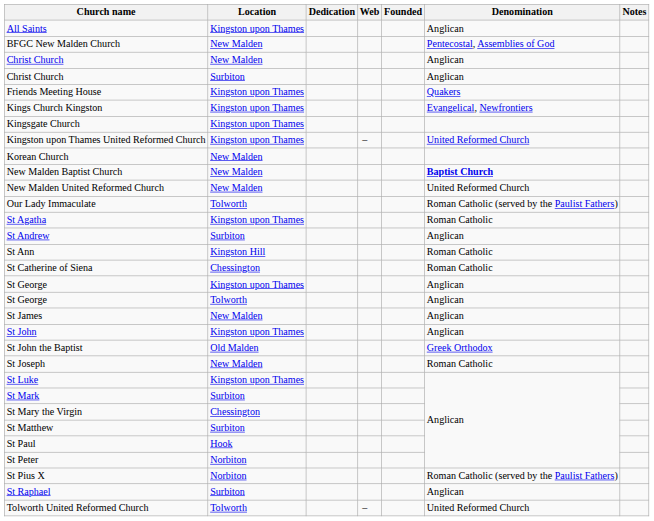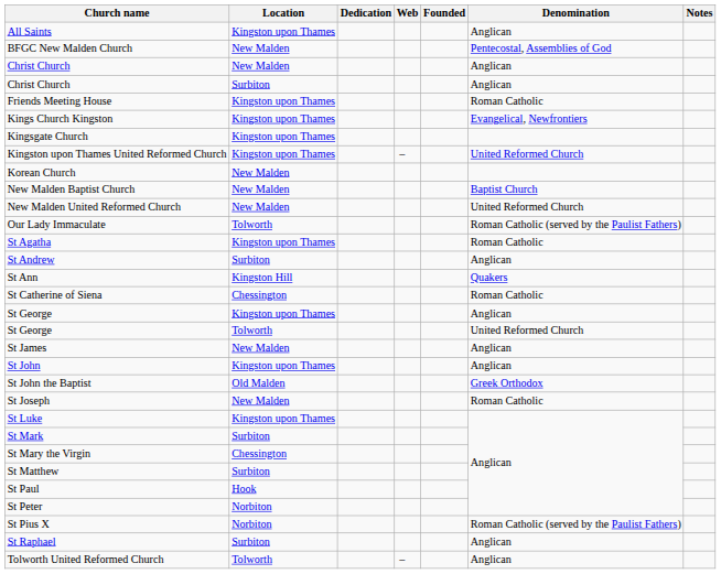 <table class="wikitable sortable">
 <tr>
 <th>Church name</th>
 <th>Location</th>
 <th>Dedication</th>
 <th>Web</th>
 <th>Founded</th>
 <th>Denomination</th>
 <th>Notes</th>
 </tr>
 <tr>
 <td><a href='#'>All Saints</a></td>
 <td><a href='#'>Kingston upon Thames</a></td>
 <td></td>
 <td></td>
 <td></td>
 <td>Anglican</td>
 <td></td>
 </tr>
 <tr>
 <td>BFGC New Malden Church</td>
 <td><a href='#'>New Malden</a></td>
 <td></td>
 <td></td>
 <td></td>
 <td><a href='#'>Pentecostal</a>, <a href='#'>Assemblies of God</a></td>
 <td></td>
 </tr>
 <tr>
 <td><a href='#'>Christ Church</a></td>
 <td><a href='#'>New Malden</a></td>
 <td></td>
 <td></td>
 <td></td>
 <td>Anglican</td>
 <td></td>
 </tr>
 <tr>
 <td>Christ Church</td>
 <td><a href='#'>Surbiton</a></td>
 <td></td>
 <td></td>
 <td></td>
 <td>Anglican</td>
 <td></td>
 </tr>
 <tr>
 <td>Friends Meeting House</td>
 <td><a href='#'>Kingston upon Thames</a></td>
 <td></td>
 <td></td>
 <td></td>
-<td><a href='#'>Quakers</a></td>
+<td>Roman Catholic</td>
 <td></td>
 </tr>
 <tr>
 <td>Kings Church Kingston</td>
 <td><a href='#'>Kingston upon Thames</a></td>
 <td></td>
 <td></td>
 <td></td>
 <td><a href='#'>Evangelical</a>, <a href='#'>Newfrontiers</a></td>
 <td></td>
 </tr>
 <tr>
 <td>Kingsgate Church</td>
 <td><a href='#'>Kingston upon Thames</a></td>
 <td></td>
 <td></td>
 <td></td>
 <td></td>
 <td></td>
 </tr>
 <tr>
 <td>Kingston upon Thames United Reformed Church</td>
 <td><a href='#'>Kingston upon Thames</a></td>
 <td></td>
 <td> –</td>
 <td></td>
 <td><a href='#'>United Reformed Church</a></td>
 <td></td>
 </tr>
 <tr>
 <td>Korean Church</td>
 <td><a href='#'>New Malden</a></td>
 <td></td>
 <td></td>
 <td></td>
 <td></td>
 <td></td>
 </tr>
 <tr>
 <td>New Malden Baptist Church</td>
 <td><a href='#'>New Malden</a></td>
 <td></td>
 <td></td>
 <td></td>
-<td><strong><a href='#'>Baptist Church</a></strong></td>
+<td><a href='#'>Baptist Church</a></td>
 <td></td>
 </tr>
 <tr>
 <td>New Malden United Reformed Church</td>
 <td><a href='#'>New Malden</a></td>
 <td></td>
 <td></td>
 <td></td>
 <td>United Reformed Church</td>
 <td></td>
 </tr>
 <tr>
 <td>Our Lady Immaculate</td>
 <td><a href='#'>Tolworth</a></td>
 <td></td>
 <td></td>
 <td></td>
 <td>Roman Catholic (served by the <a href='#'>Paulist Fathers</a>)</td>
 <td></td>
 </tr>
 <tr>
 <td><a href='#'>St Agatha</a></td>
 <td><a href='#'>Kingston upon Thames</a></td>
 <td></td>
 <td></td>
 <td></td>
 <td>Roman Catholic</td>
 <td></td>
 </tr>
 <tr>
 <td><a href='#'>St Andrew</a></td>
 <td><a href='#'>Surbiton</a></td>
 <td></td>
 <td></td>
 <td></td>
 <td>Anglican</td>
 <td></td>
 </tr>
 <tr>
 <td>St Ann</td>
 <td><a href='#'>Kingston Hill</a></td>
 <td></td>
 <td></td>
 <td></td>
-<td>Roman Catholic</td>
+<td><a href='#'>Quakers</a></td>
 <td></td>
 </tr>
 <tr>
 <td>St Catherine of Siena</td>
 <td><a href='#'>Chessington</a></td>
 <td></td>
 <td></td>
 <td></td>
 <td>Roman Catholic</td>
 <td></td>
 </tr>
 <tr>
 <td>St George</td>
 <td><a href='#'>Kingston upon Thames</a></td>
 <td></td>
 <td></td>
 <td></td>
 <td>Anglican</td>
 <td></td>
 </tr>
 <tr>
 <td>St George</td>
 <td><a href='#'>Tolworth</a></td>
 <td></td>
 <td></td>
 <td></td>
-<td>Anglican</td>
+<td>United Reformed Church</td>
 <td></td>
 </tr>
 <tr>
 <td>St James</td>
 <td><a href='#'>New Malden</a></td>
 <td></td>
 <td></td>
 <td></td>
 <td>Anglican</td>
 <td></td>
 </tr>
 <tr>
 <td><a href='#'>St John</a></td>
 <td><a href='#'>Kingston upon Thames</a></td>
 <td></td>
 <td></td>
 <td></td>
 <td>Anglican</td>
 <td></td>
 </tr>
 <tr>
 <td>St John the Baptist</td>
 <td><a href='#'>Old Malden</a></td>
 <td></td>
 <td></td>
 <td></td>
 <td><a href='#'>Greek Orthodox</a></td>
 <td></td>
 </tr>
 <tr>
 <td>St Joseph</td>
 <td><a href='#'>New Malden</a></td>
 <td></td>
 <td></td>
 <td></td>
 <td>Roman Catholic</td>
 <td></td>
 </tr>
 <tr>
 <td><a href='#'>St Luke</a></td>
 <td><a href='#'>Kingston upon Thames</a></td>
 <td></td>
 <td></td>
 <td></td>
 <td rowspan="6">Anglican</td>
 <td></td>
 </tr>
 <tr>
 <td><a href='#'>St Mark</a></td>
 <td><a href='#'>Surbiton</a></td>
 <td></td>
 <td> </td>
 <td></td>
 <td></td>
 </tr>
 <tr>
 <td>St Mary the Virgin</td>
 <td><a href='#'>Chessington</a></td>
 <td></td>
 <td></td>
 <td></td>
 <td></td>
 </tr>
 <tr>
 <td>St Matthew</td>
 <td><a href='#'>Surbiton</a></td>
 <td></td>
 <td></td>
 <td></td>
 <td></td>
 </tr>
 <tr>
 <td>St Paul</td>
 <td><a href='#'>Hook</a></td>
 <td></td>
 <td></td>
 <td></td>
 <td></td>
 </tr>
 <tr>
 <td>St Peter</td>
 <td><a href='#'>Norbiton</a></td>
 <td></td>
 <td></td>
 <td></td>
 <td></td>
 </tr>
 <tr>
 <td>St Pius X</td>
 <td><a href='#'>Norbiton</a></td>
 <td></td>
 <td></td>
 <td></td>
 <td>Roman Catholic (served by the <a href='#'>Paulist Fathers</a>)</td>
 <td></td>
 </tr>
 <tr>
 <td><a href='#'>St Raphael</a></td>
 <td><a href='#'>Surbiton</a></td>
 <td></td>
 <td></td>
 <td></td>
 <td>Anglican</td>
 <td></td>
 </tr>
 <tr>
 <td>Tolworth United Reformed Church</td>
 <td><a href='#'>Tolworth</a></td>
 <td></td>
 <td> –</td>
 <td></td>
-<td>United Reformed Church</td>
+<td>Anglican</td>
 <td></td>
 </tr>
 </table>
